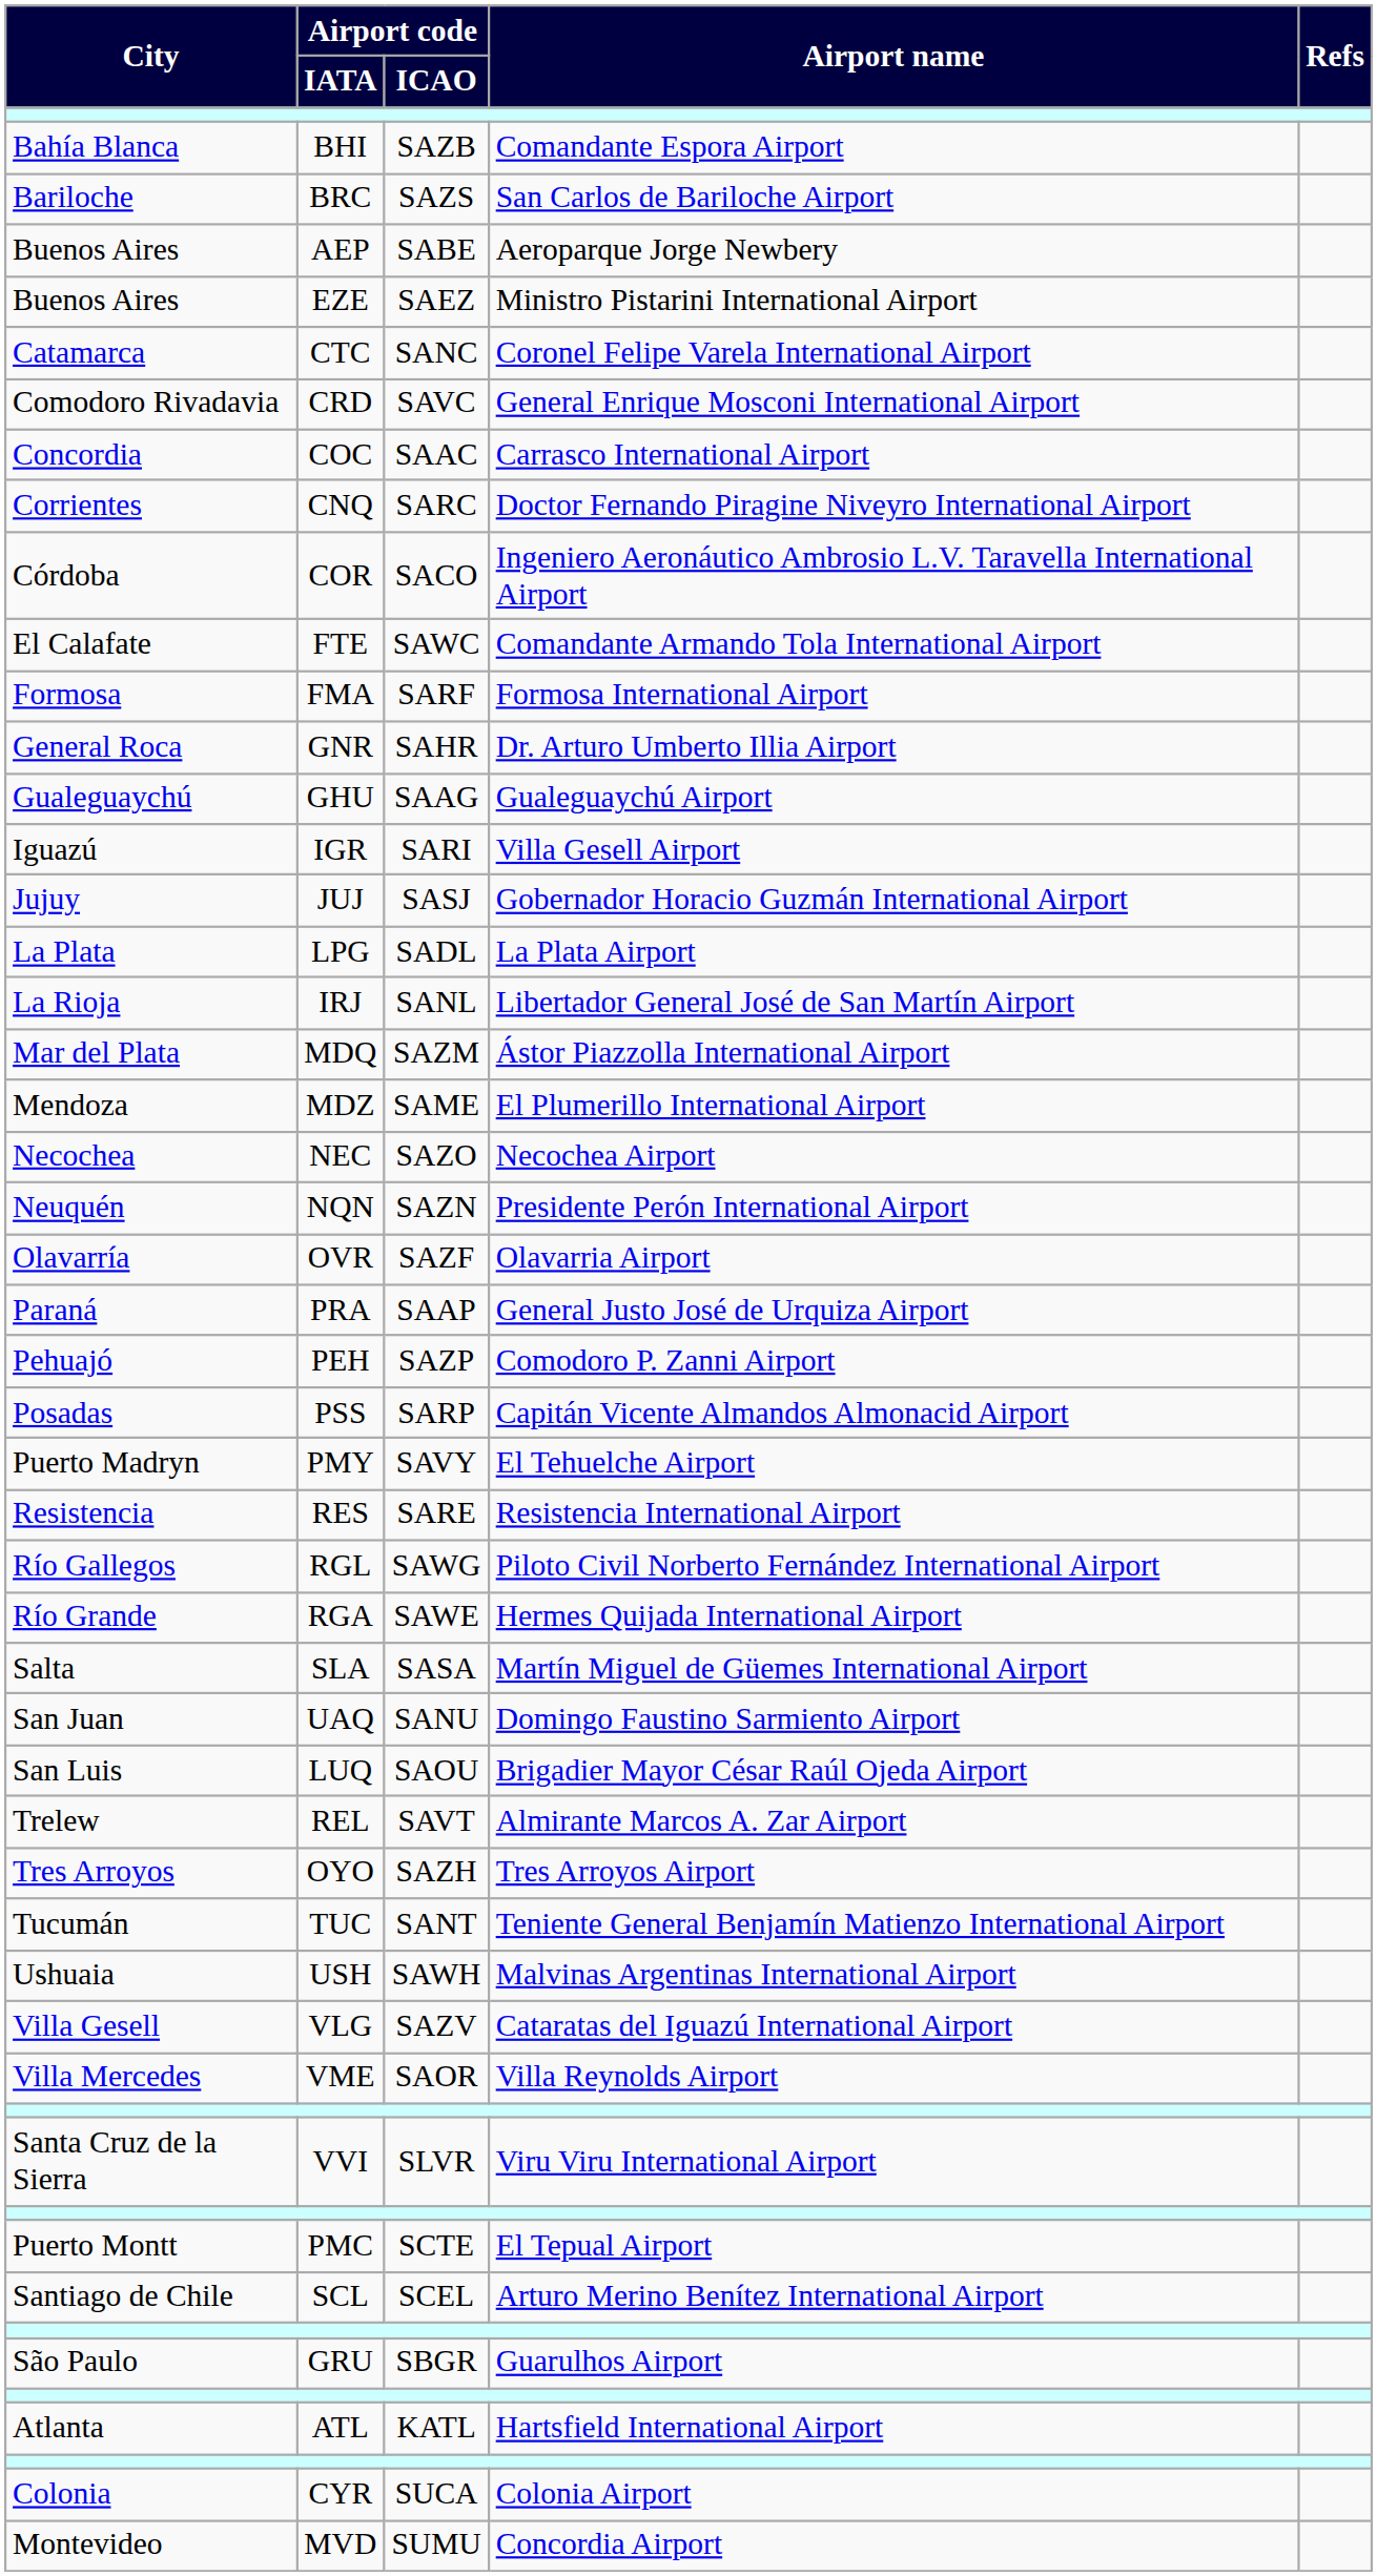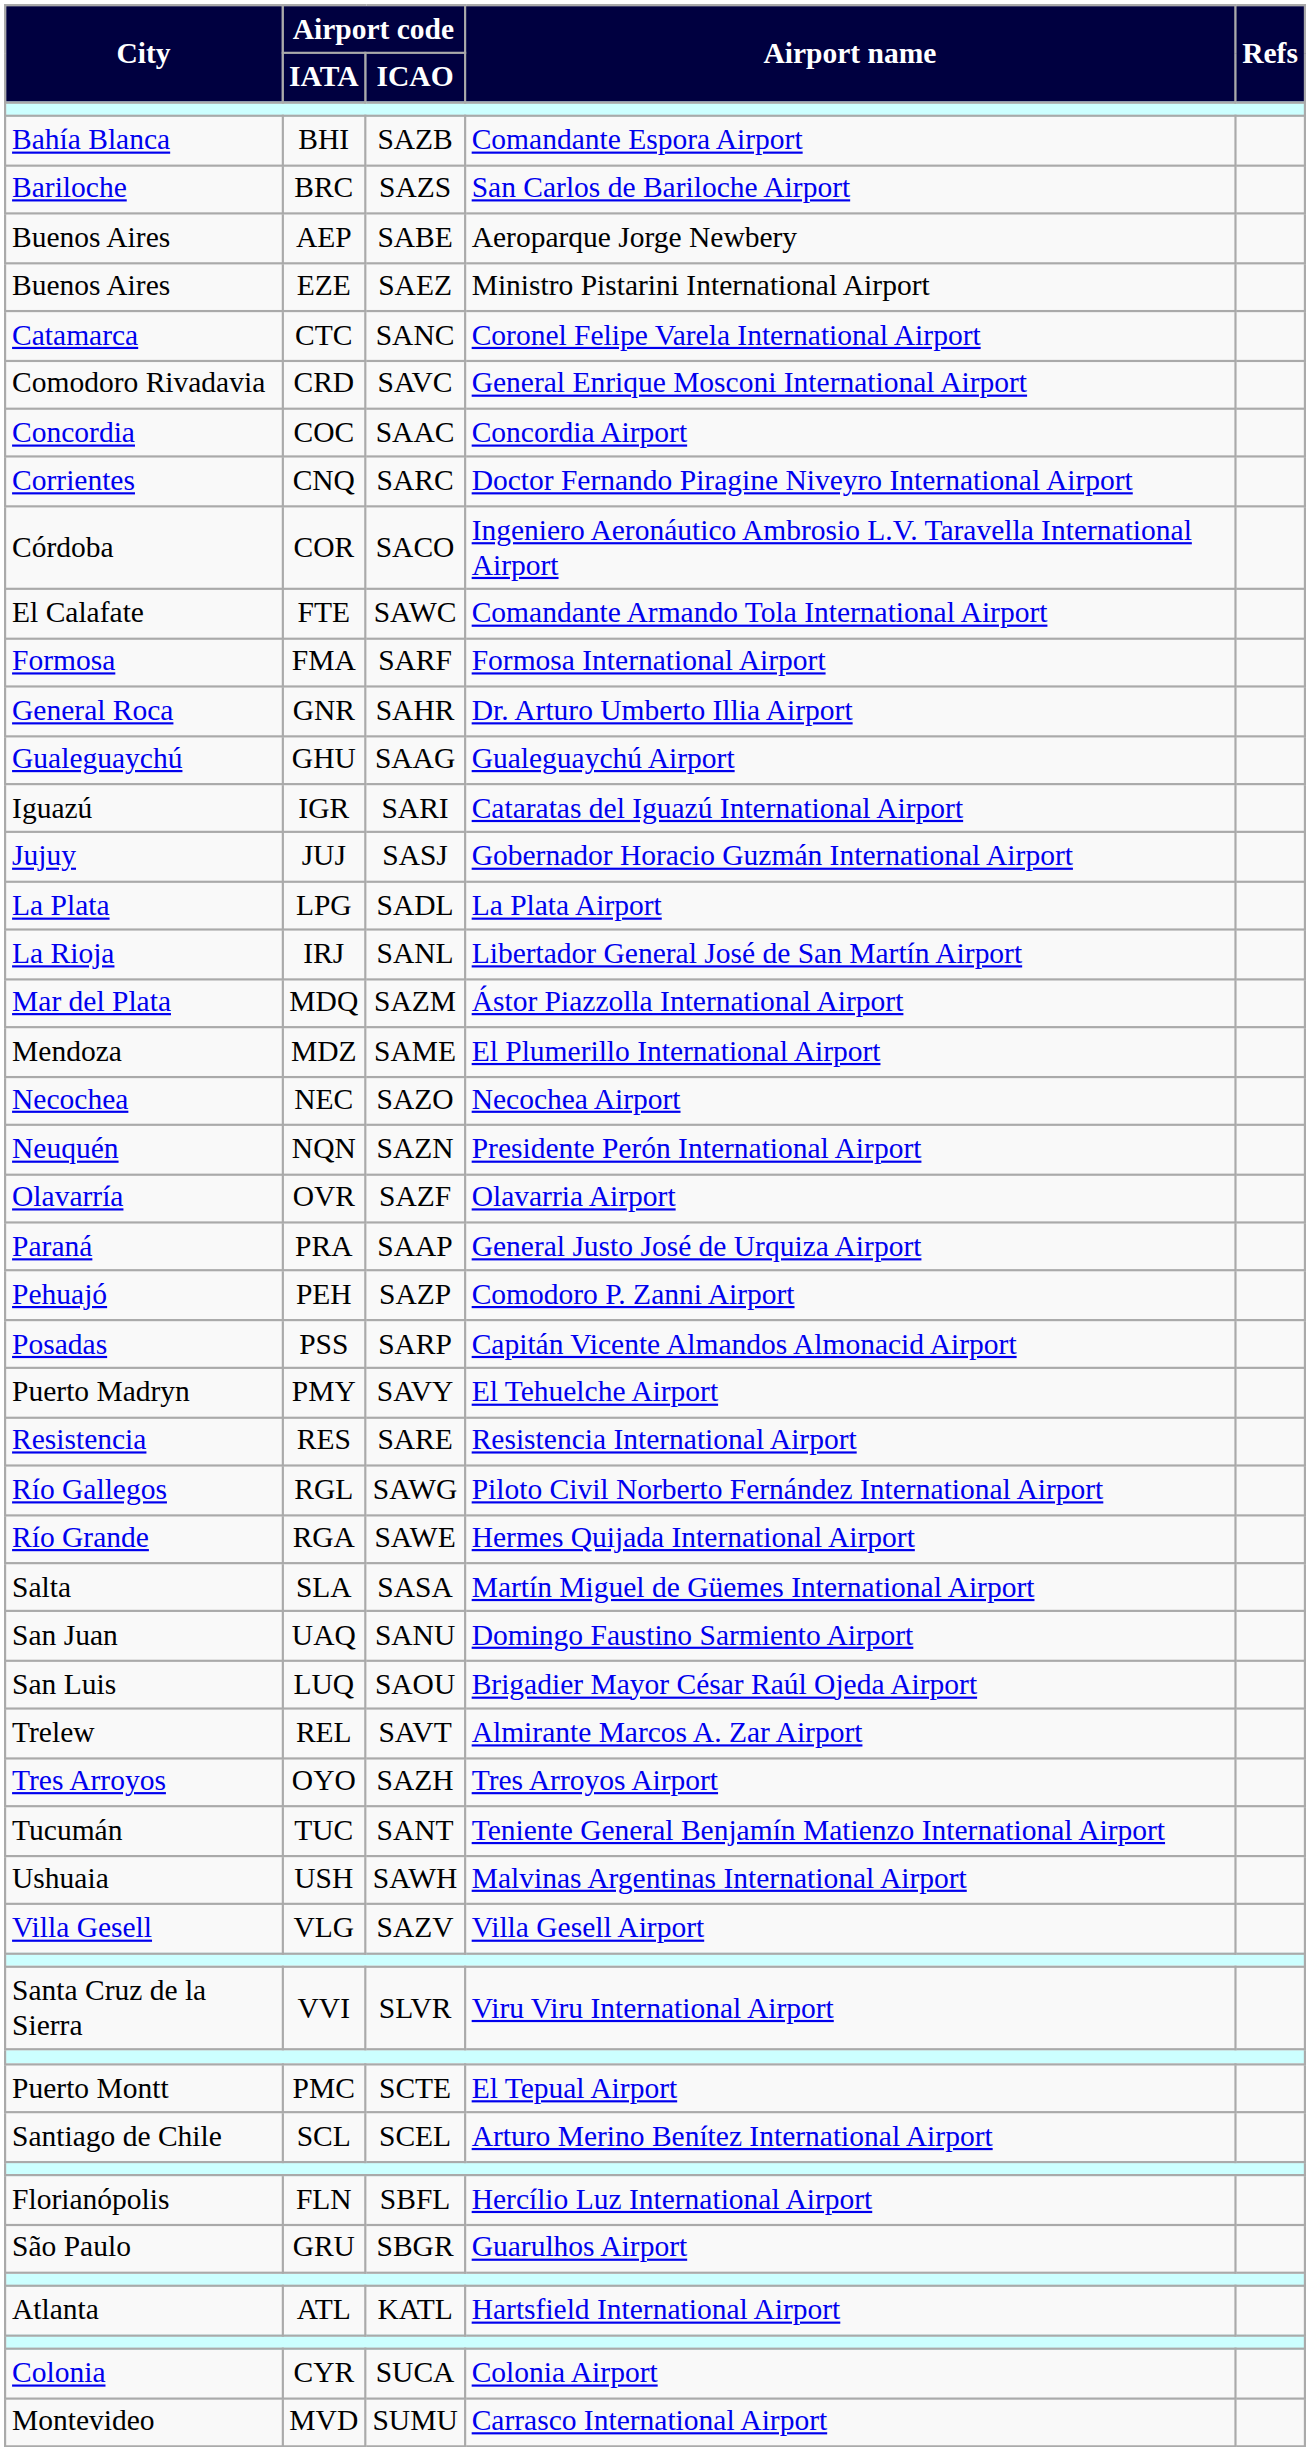 <table class="wikitable" style="font-size: 85%" width="600">
 <tr>
 <th style="background:#000040;color: white" rowspan="2">City</th>
 <th style="background:#000040;color: white" colspan="2">Airport code</th>
 <th style="background:#000040;color: white" rowspan="2">Airport name</th>
 <th style="background:#000040;color: white" style="background:#000040;color: white" rowspan="2">Refs</th>
 </tr>
 <tr>
 <th style="background:#000040;color: white">IATA</th>
 <th style="background:#000040;color: white">ICAO</th>
 </tr>
 <tr bgcolor=CCFFFF>
 <td align=center colspan="5"><strong></strong></td>
 </tr>
 <tr>
 <td><a href='#'>Bahía Blanca</a></td>
 <td align=center>BHI</td>
 <td align=center>SAZB</td>
 <td><a href='#'>Comandante Espora Airport</a></td>
 <td align=center></td>
 </tr>
 <tr>
 <td><a href='#'>Bariloche</a></td>
 <td align=center>BRC</td>
 <td align=center>SAZS</td>
 <td><a href='#'>San Carlos de Bariloche Airport</a></td>
 <td align=center></td>
 </tr>
 <tr>
 <td>Buenos Aires</td>
 <td align=center>AEP</td>
 <td align=center>SABE</td>
 <td>Aeroparque Jorge Newbery</td>
 <td align=center></td>
 </tr>
 <tr>
 <td>Buenos Aires</td>
 <td align=center>EZE</td>
 <td align=center>SAEZ</td>
 <td>Ministro Pistarini International Airport</td>
 <td align=center></td>
 </tr>
 <tr>
 <td><a href='#'>Catamarca</a></td>
 <td align=center>CTC</td>
 <td align=center>SANC</td>
 <td><a href='#'>Coronel Felipe Varela International Airport</a></td>
 <td align=center></td>
 </tr>
 <tr>
 <td>Comodoro Rivadavia</td>
 <td align=center>CRD</td>
 <td align=center>SAVC</td>
 <td><a href='#'>General Enrique Mosconi International Airport</a></td>
 <td align=center></td>
 </tr>
 <tr>
 <td><a href='#'>Concordia</a></td>
 <td align=center>COC</td>
 <td align=center>SAAC</td>
-<td><a href='#'>Carrasco International Airport</a></td>
+<td><a href='#'>Concordia Airport</a></td>
 <td align=center></td>
 </tr>
 <tr>
 <td><a href='#'>Corrientes</a></td>
 <td align=center>CNQ</td>
 <td align=center>SARC</td>
 <td><a href='#'>Doctor Fernando Piragine Niveyro International Airport</a></td>
 <td align=center></td>
 </tr>
 <tr>
 <td>Córdoba</td>
 <td align=center>COR</td>
 <td align=center>SACO</td>
 <td><a href='#'>Ingeniero Aeronáutico Ambrosio L.V. Taravella International Airport</a></td>
 <td align=center></td>
 </tr>
 <tr>
 <td>El Calafate</td>
 <td align=center>FTE</td>
 <td align=center>SAWC</td>
 <td><a href='#'>Comandante Armando Tola International Airport</a></td>
 <td align=center></td>
 </tr>
 <tr>
 <td><a href='#'>Formosa</a></td>
 <td align=center>FMA</td>
 <td align=center>SARF</td>
 <td><a href='#'>Formosa International Airport</a></td>
 <td align=center></td>
 </tr>
 <tr>
 <td><a href='#'>General Roca</a></td>
 <td align=center>GNR</td>
 <td align=center>SAHR</td>
 <td><a href='#'>Dr. Arturo Umberto Illia Airport</a></td>
 <td align=center></td>
 </tr>
 <tr>
 <td><a href='#'>Gualeguaychú</a></td>
 <td align=center>GHU</td>
 <td align=center>SAAG</td>
 <td><a href='#'>Gualeguaychú Airport</a></td>
 <td align=center></td>
 </tr>
 <tr>
 <td>Iguazú</td>
 <td align=center>IGR</td>
 <td align=center>SARI</td>
-<td><a href='#'>Villa Gesell Airport</a></td>
+<td><a href='#'>Cataratas del Iguazú International Airport</a></td>
 <td align=center></td>
 </tr>
 <tr>
 <td><a href='#'>Jujuy</a></td>
 <td align=center>JUJ</td>
 <td align=center>SASJ</td>
 <td><a href='#'>Gobernador Horacio Guzmán International Airport</a></td>
 <td align=center></td>
 </tr>
 <tr>
 <td><a href='#'>La Plata</a></td>
 <td align=center>LPG</td>
 <td align=center>SADL</td>
 <td><a href='#'>La Plata Airport</a></td>
 <td align=center></td>
 </tr>
 <tr>
 <td><a href='#'>La Rioja</a></td>
 <td align=center>IRJ</td>
 <td align=center>SANL</td>
 <td><a href='#'>Libertador General José de San Martín Airport</a></td>
 <td align=center></td>
 </tr>
 <tr>
 <td><a href='#'>Mar del Plata</a></td>
 <td align=center>MDQ</td>
 <td align=center>SAZM</td>
 <td><a href='#'>Ástor Piazzolla International Airport</a></td>
 <td align=center></td>
 </tr>
 <tr>
 <td>Mendoza</td>
 <td align=center>MDZ</td>
 <td align=center>SAME</td>
 <td><a href='#'>El Plumerillo International Airport</a></td>
 <td align=center></td>
 </tr>
 <tr>
 <td><a href='#'>Necochea</a></td>
 <td align=center>NEC</td>
 <td align=center>SAZO</td>
 <td><a href='#'>Necochea Airport</a></td>
 <td align=center></td>
 </tr>
 <tr>
 <td><a href='#'>Neuquén</a></td>
 <td align=center>NQN</td>
 <td align=center>SAZN</td>
 <td><a href='#'>Presidente Perón International Airport</a></td>
 <td align=center></td>
 </tr>
 <tr>
 <td><a href='#'>Olavarría</a></td>
 <td align=center>OVR</td>
 <td align=center>SAZF</td>
 <td><a href='#'>Olavarria Airport</a></td>
 <td align=center></td>
 </tr>
 <tr>
 <td><a href='#'>Paraná</a></td>
 <td align=center>PRA</td>
 <td align=center>SAAP</td>
 <td><a href='#'>General Justo José de Urquiza Airport</a></td>
 <td align=center></td>
 </tr>
 <tr>
 <td><a href='#'>Pehuajó</a></td>
 <td align=center>PEH</td>
 <td align=center>SAZP</td>
 <td><a href='#'>Comodoro P. Zanni Airport</a></td>
 <td align=center></td>
 </tr>
 <tr>
 <td><a href='#'>Posadas</a></td>
 <td align=center>PSS</td>
 <td align=center>SARP</td>
 <td><a href='#'>Capitán Vicente Almandos Almonacid Airport</a></td>
 <td align=center></td>
 </tr>
 <tr>
 <td>Puerto Madryn</td>
 <td align=center>PMY</td>
 <td align=center>SAVY</td>
 <td><a href='#'>El Tehuelche Airport</a></td>
 <td align=center></td>
 </tr>
 <tr>
 <td><a href='#'>Resistencia</a></td>
 <td align=center>RES</td>
 <td align=center>SARE</td>
 <td><a href='#'>Resistencia International Airport</a></td>
 <td align=center></td>
 </tr>
 <tr>
 <td><a href='#'>Río Gallegos</a></td>
 <td align=center>RGL</td>
 <td align=center>SAWG</td>
 <td><a href='#'>Piloto Civil Norberto Fernández International Airport</a></td>
 <td align=center></td>
 </tr>
 <tr>
 <td><a href='#'>Río Grande</a></td>
 <td align=center>RGA</td>
 <td align=center>SAWE</td>
 <td><a href='#'>Hermes Quijada International Airport</a></td>
 <td align=center></td>
 </tr>
 <tr>
 <td>Salta</td>
 <td align=center>SLA</td>
 <td align=center>SASA</td>
 <td><a href='#'>Martín Miguel de Güemes International Airport</a></td>
 <td align=center></td>
 </tr>
 <tr>
 <td>San Juan</td>
 <td align=center>UAQ</td>
 <td align=center>SANU</td>
 <td><a href='#'>Domingo Faustino Sarmiento Airport</a></td>
 <td align=center></td>
 </tr>
 <tr>
 <td>San Luis</td>
 <td align=center>LUQ</td>
 <td align=center>SAOU</td>
 <td><a href='#'>Brigadier Mayor César Raúl Ojeda Airport</a></td>
 <td align=center></td>
 </tr>
 <tr>
 <td>Trelew</td>
 <td align=center>REL</td>
 <td align=center>SAVT</td>
 <td><a href='#'>Almirante Marcos A. Zar Airport</a></td>
 <td align=center></td>
 </tr>
 <tr>
 <td><a href='#'>Tres Arroyos</a></td>
 <td align=center>OYO</td>
 <td align=center>SAZH</td>
 <td><a href='#'>Tres Arroyos Airport</a></td>
 <td align=center></td>
 </tr>
 <tr>
 <td>Tucumán</td>
 <td align=center>TUC</td>
 <td align=center>SANT</td>
 <td><a href='#'>Teniente General Benjamín Matienzo International Airport</a></td>
 <td align=center></td>
 </tr>
 <tr>
 <td>Ushuaia</td>
 <td align=center>USH</td>
 <td align=center>SAWH</td>
 <td><a href='#'>Malvinas Argentinas International Airport</a></td>
 <td align=center></td>
 </tr>
 <tr>
 <td><a href='#'>Villa Gesell</a></td>
 <td align=center>VLG</td>
 <td align=center>SAZV</td>
-<td><a href='#'>Cataratas del Iguazú International Airport</a></td>
-<td align=center></td>
-</tr>
-<tr>
-<td><a href='#'>Villa Mercedes</a></td>
-<td align=center>VME</td>
-<td align=center>SAOR</td>
-<td><a href='#'>Villa Reynolds Airport</a></td>
+<td><a href='#'>Villa Gesell Airport</a></td>
 <td align=center></td>
 </tr>
 <tr bgcolor=CCFFFF>
 <td align=center colspan="5"><strong></strong></td>
 </tr>
 <tr>
 <td>Santa Cruz de la Sierra</td>
 <td align=center>VVI</td>
 <td align=center>SLVR</td>
 <td><a href='#'>Viru Viru International Airport</a></td>
 <td align=center></td>
 </tr>
 <tr bgcolor=CCFFFF>
 <td align=center colspan="5"><strong></strong></td>
 </tr>
 <tr>
 <td>Puerto Montt</td>
 <td align=center>PMC</td>
 <td align=center>SCTE</td>
 <td><a href='#'>El Tepual Airport</a></td>
 <td align=center></td>
 </tr>
 <tr>
 <td>Santiago de Chile</td>
 <td align=center>SCL</td>
 <td align=center>SCEL</td>
 <td><a href='#'>Arturo Merino Benítez International Airport</a></td>
 <td align=center></td>
 </tr>
 <tr bgcolor=CCFFFF>
 <td align=center colspan="5"><strong></strong></td>
 </tr>
 <tr>
+<td>Florianópolis</td>
+<td align=center>FLN</td>
+<td align=center>SBFL</td>
+<td><a href='#'>Hercílio Luz International Airport</a></td>
+<td align=center></td>
+</tr>
+<tr>
 <td>São Paulo</td>
 <td align=center>GRU</td>
 <td align=center>SBGR</td>
 <td><a href='#'>Guarulhos Airport</a></td>
 <td align=center></td>
 </tr>
 <tr bgcolor=CCFFFF>
 <td align=center colspan="5"><strong></strong></td>
 </tr>
 <tr>
 <td>Atlanta</td>
 <td align=center>ATL</td>
 <td align=center>KATL</td>
 <td><a href='#'>Hartsfield International Airport</a></td>
 <td align=center></td>
 </tr>
 <tr bgcolor=CCFFFF>
 <td align=center colspan="5"><strong></strong></td>
 </tr>
 <tr>
 <td><a href='#'>Colonia</a></td>
 <td align=center>CYR</td>
 <td align=center>SUCA</td>
 <td><a href='#'>Colonia Airport</a></td>
 <td align=center></td>
 </tr>
 <tr>
 <td>Montevideo</td>
 <td align=center>MVD</td>
 <td align=center>SUMU</td>
-<td><a href='#'>Concordia Airport</a></td>
+<td><a href='#'>Carrasco International Airport</a></td>
 <td align=center></td>
 </tr>
 </table>
